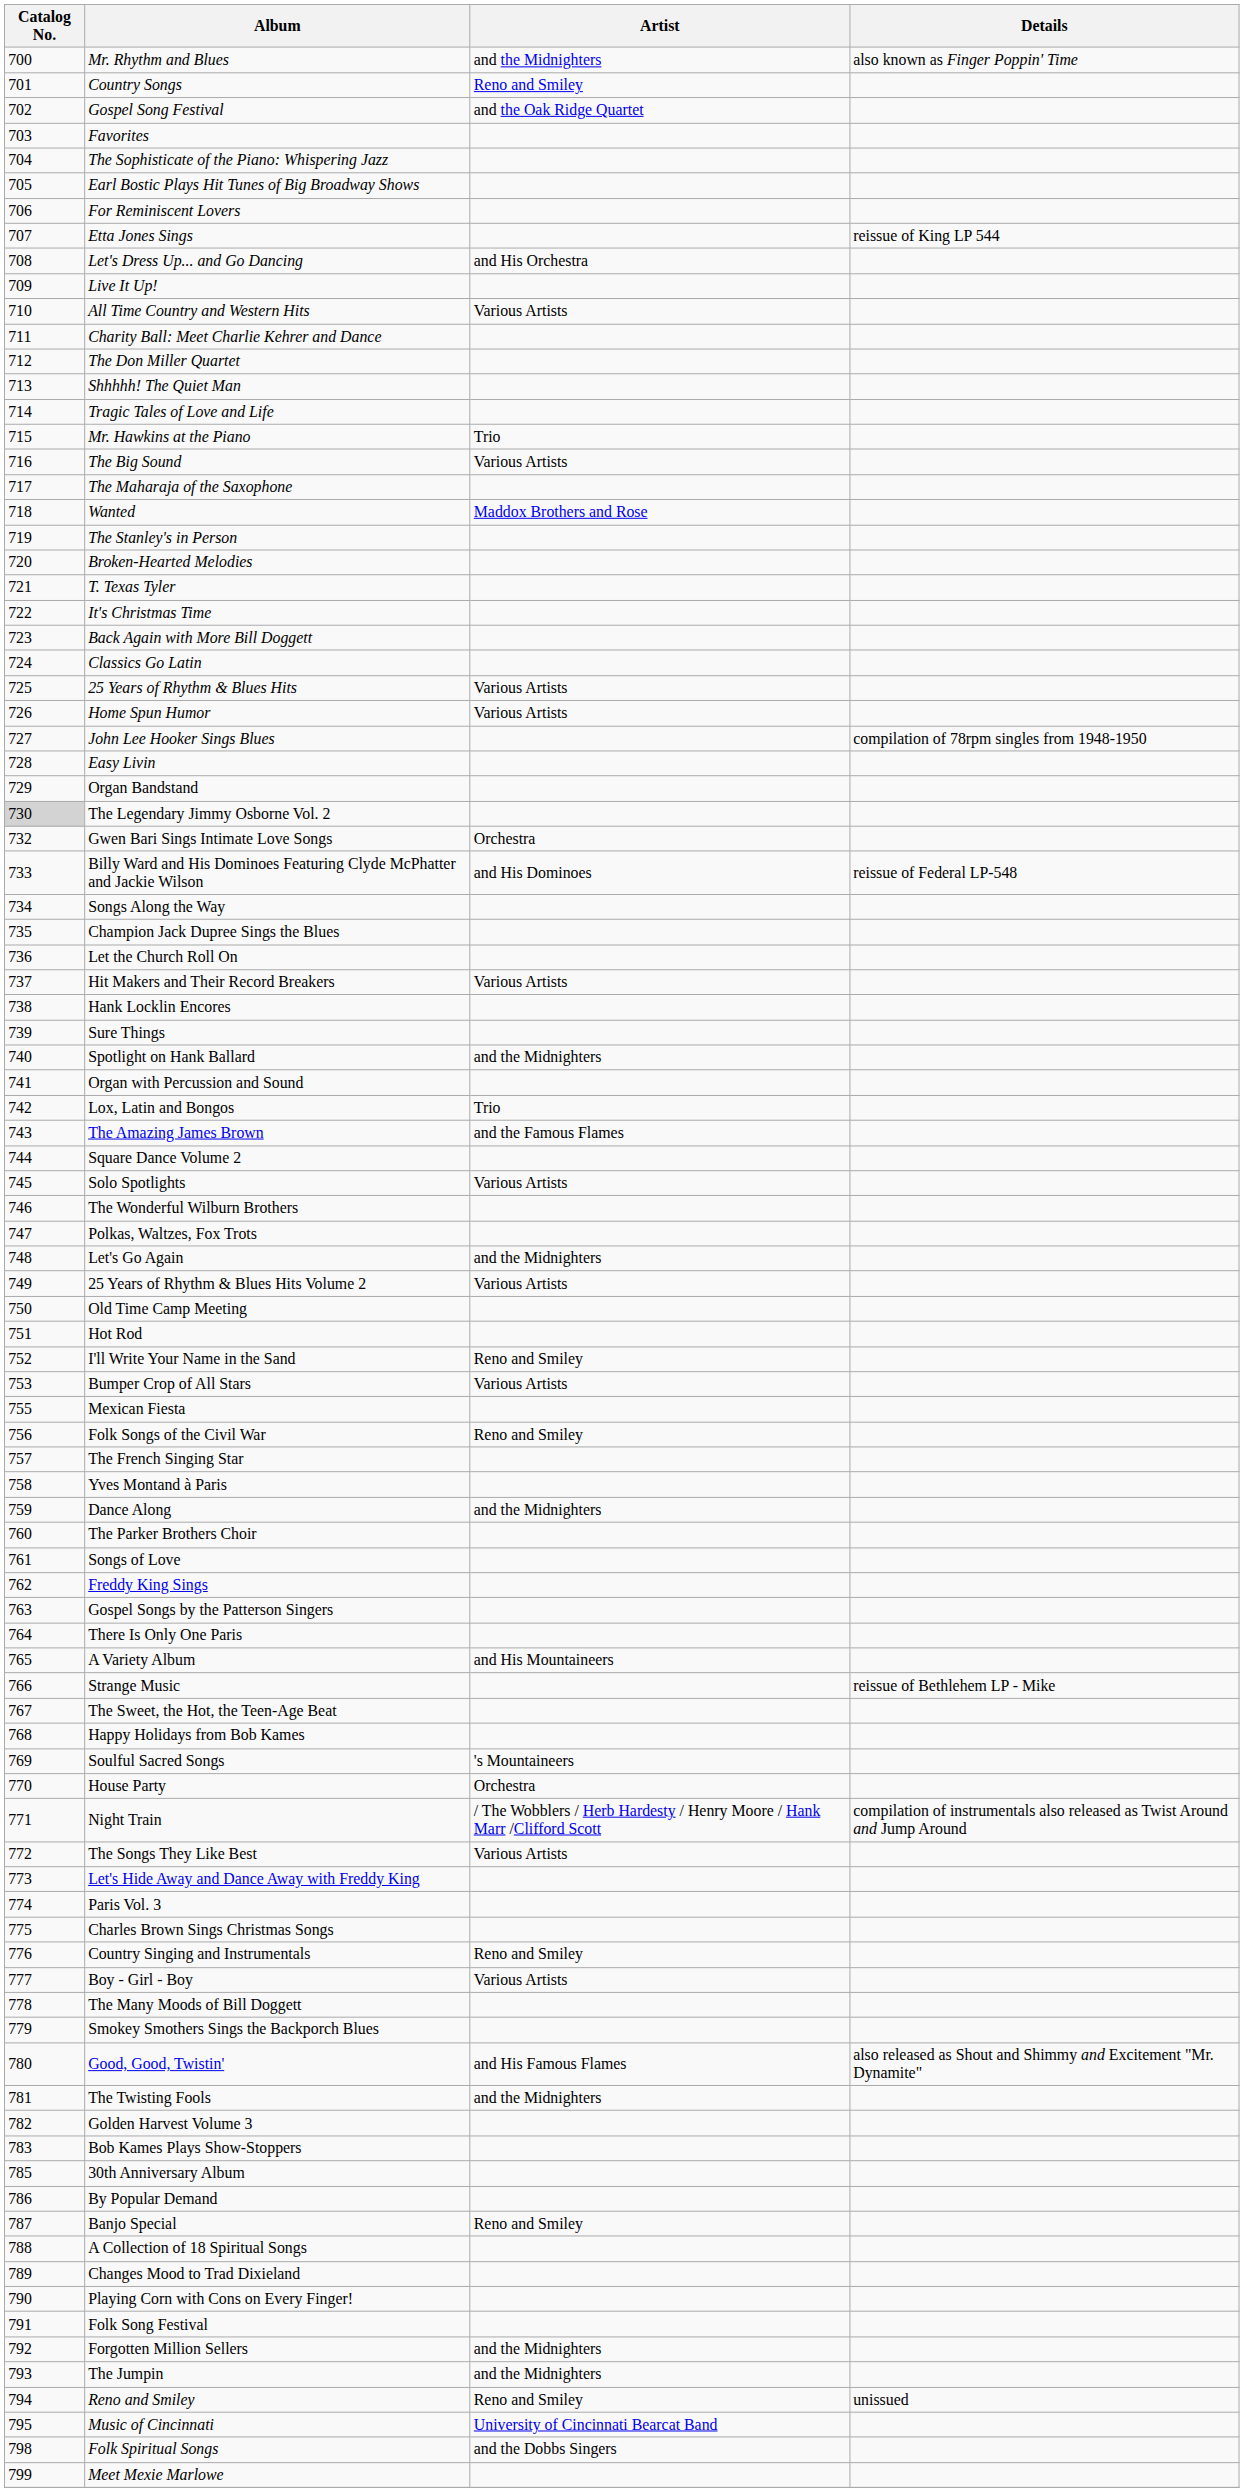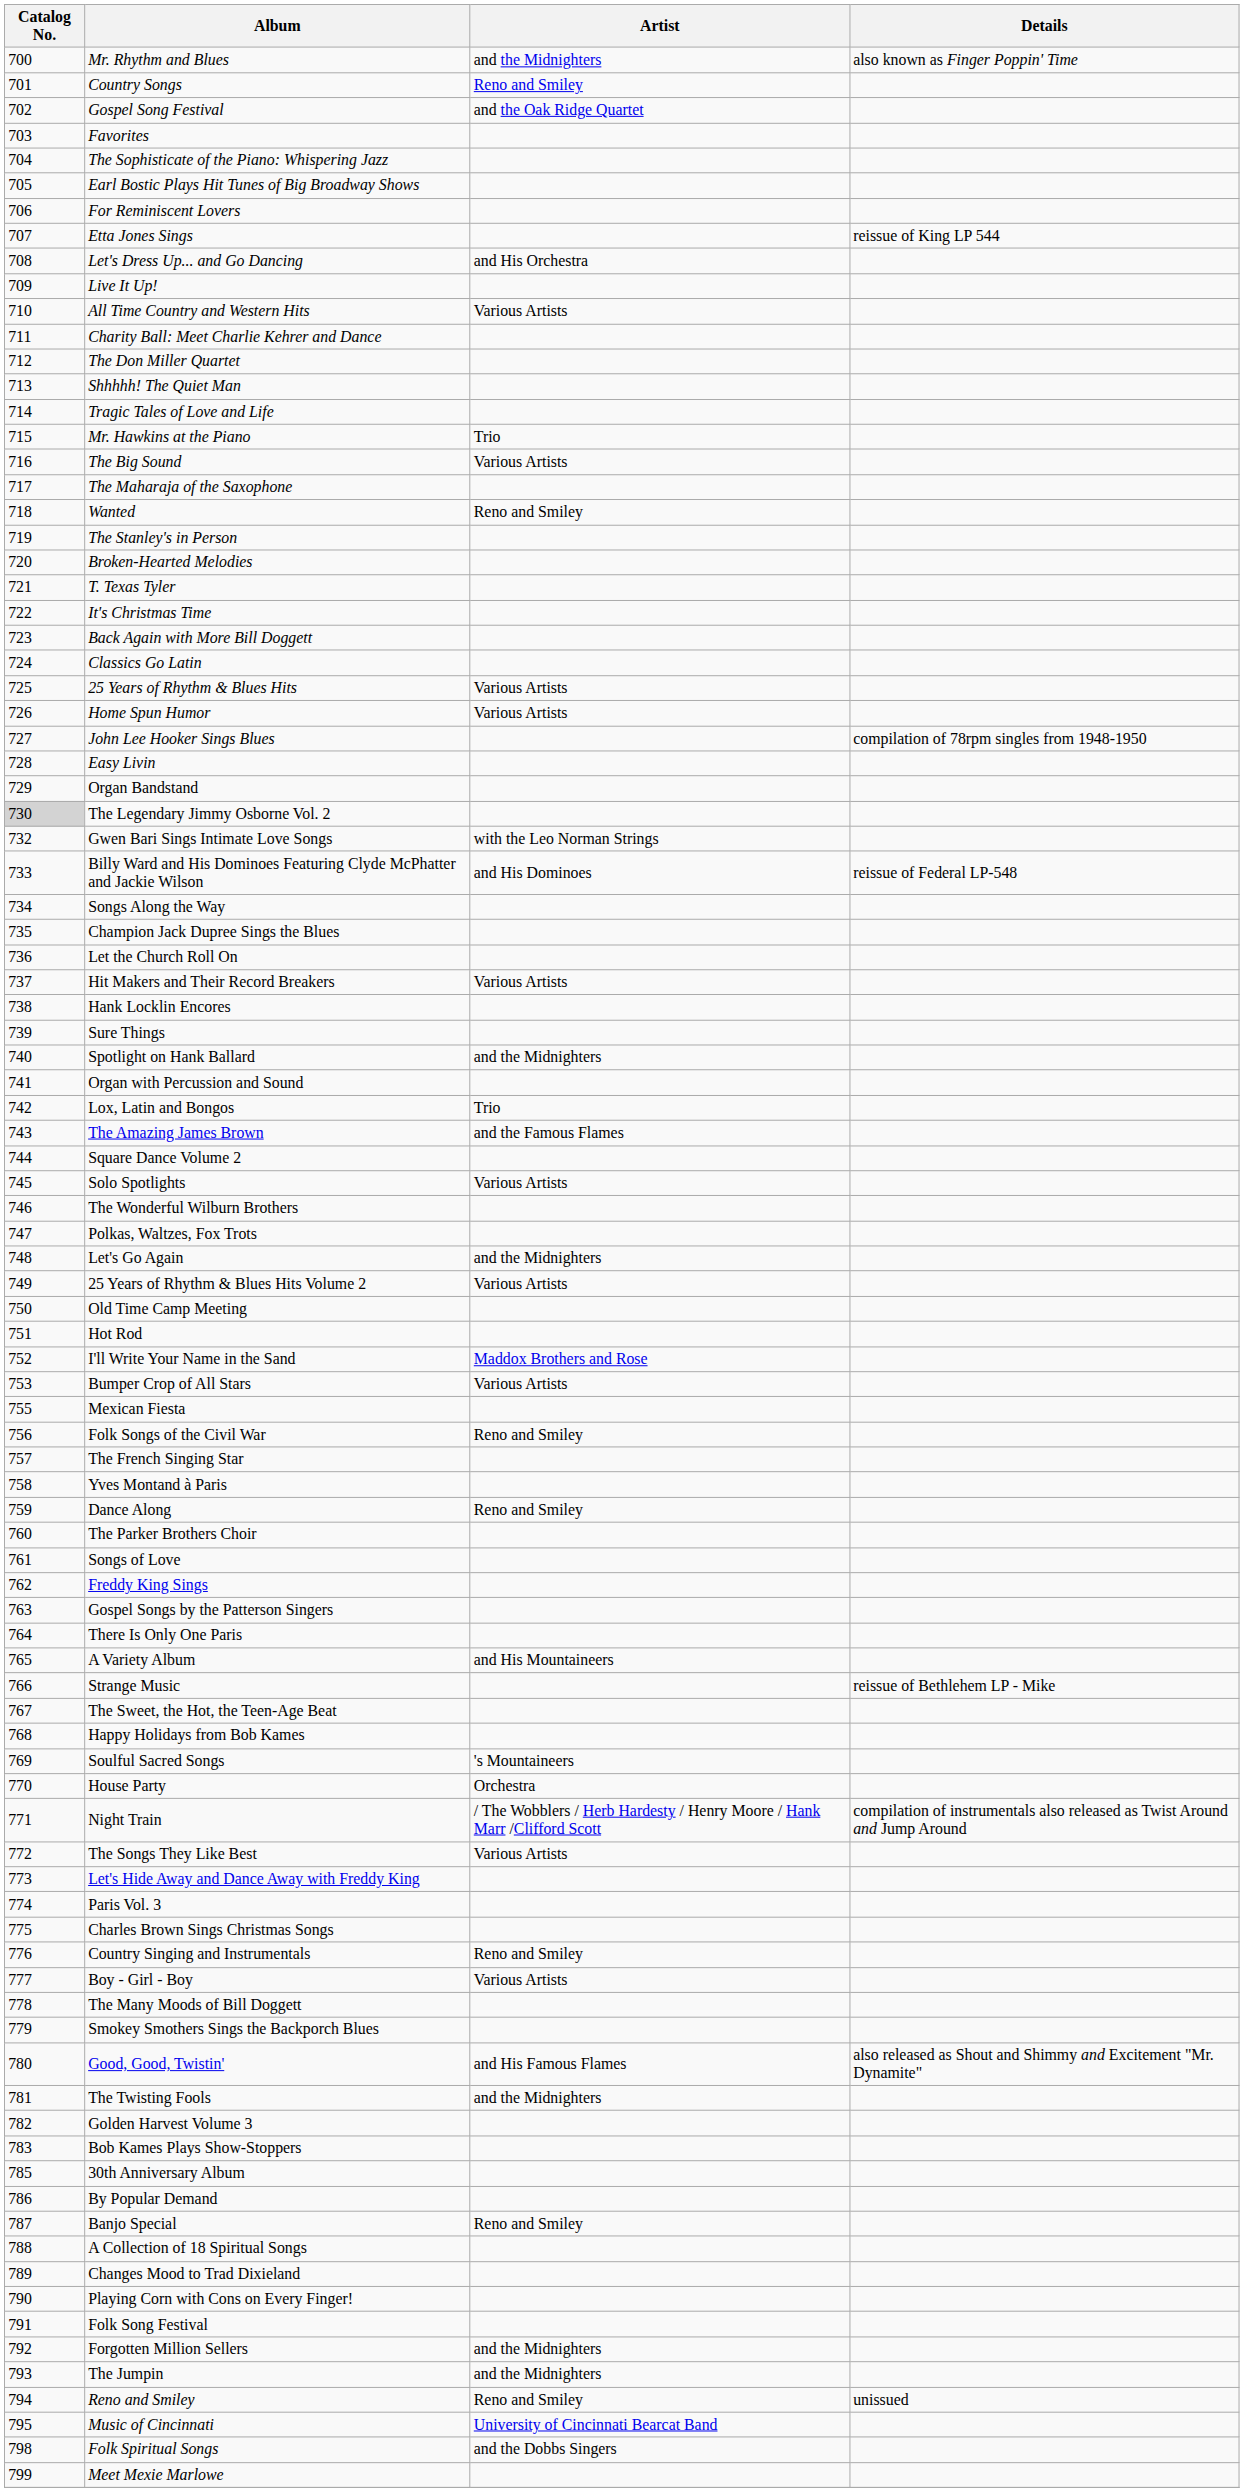 <table class="wikitable sortable">
 <tr>
 <th>Catalog No.</th>
 <th>Album</th>
 <th>Artist</th>
 <th>Details</th>
 </tr>
 <tr>
 <td>700</td>
 <td><em>Mr. Rhythm and Blues</em></td>
 <td> and <a href='#'>the Midnighters</a></td>
 <td>also known as <em>Finger Poppin' Time</em></td>
 </tr>
 <tr>
 <td>701</td>
 <td><em>Country Songs</em></td>
 <td><a href='#'>Reno and Smiley</a></td>
 <td></td>
 </tr>
 <tr>
 <td>702</td>
 <td><em>Gospel Song Festival</em></td>
 <td> and <a href='#'>the Oak Ridge Quartet</a></td>
 <td></td>
 </tr>
 <tr>
 <td>703</td>
 <td><em>Favorites</em></td>
 <td></td>
 <td></td>
 </tr>
 <tr>
 <td>704</td>
 <td><em>The Sophisticate of the Piano: Whispering Jazz</em></td>
 <td></td>
 <td></td>
 </tr>
 <tr>
 <td>705</td>
 <td><em>Earl Bostic Plays Hit Tunes of Big Broadway Shows</em></td>
 <td></td>
 <td></td>
 </tr>
 <tr>
 <td>706</td>
 <td><em>For Reminiscent Lovers</em></td>
 <td></td>
 <td></td>
 </tr>
 <tr>
 <td>707</td>
 <td><em>Etta Jones Sings</em></td>
 <td></td>
 <td>reissue of King LP 544</td>
 </tr>
 <tr>
 <td>708</td>
 <td><em>Let's Dress Up... and Go Dancing</em></td>
 <td> and His Orchestra</td>
 <td></td>
 </tr>
 <tr>
 <td>709</td>
 <td><em>Live It Up!</em></td>
 <td></td>
 <td></td>
 </tr>
 <tr>
 <td>710</td>
 <td><em>All Time Country and Western Hits</em></td>
 <td>Various Artists</td>
 <td></td>
 </tr>
 <tr>
 <td>711</td>
 <td><em>Charity Ball: Meet Charlie Kehrer and Dance</em></td>
 <td></td>
 <td></td>
 </tr>
 <tr>
 <td>712</td>
 <td><em>The Don Miller Quartet</em></td>
 <td></td>
 <td></td>
 </tr>
 <tr>
 <td>713</td>
 <td><em>Shhhhh! The Quiet Man</em></td>
 <td></td>
 <td></td>
 </tr>
 <tr>
 <td>714</td>
 <td><em>Tragic Tales of Love and Life</em></td>
 <td></td>
 <td></td>
 </tr>
 <tr>
 <td>715</td>
 <td><em>Mr. Hawkins at the Piano</em></td>
 <td> Trio</td>
 <td></td>
 </tr>
 <tr>
 <td>716</td>
 <td><em>The Big Sound</em></td>
 <td>Various Artists</td>
 <td></td>
 </tr>
 <tr>
 <td>717</td>
 <td><em>The Maharaja of the Saxophone</em></td>
 <td></td>
 <td></td>
 </tr>
 <tr>
 <td>718</td>
 <td><em>Wanted</em></td>
-<td><a href='#'>Maddox Brothers and Rose</a></td>
+<td>Reno and Smiley</td>
 <td></td>
 </tr>
 <tr>
 <td>719</td>
 <td><em>The Stanley's in Person</em></td>
 <td></td>
 <td></td>
 </tr>
 <tr>
 <td>720</td>
 <td><em>Broken-Hearted Melodies</em></td>
 <td></td>
 <td></td>
 </tr>
 <tr>
 <td>721</td>
 <td><em>T. Texas Tyler</em></td>
 <td></td>
 <td></td>
 </tr>
 <tr>
 <td>722</td>
 <td><em>It's Christmas Time</em></td>
 <td></td>
 <td></td>
 </tr>
 <tr>
 <td>723</td>
 <td><em>Back Again with More Bill Doggett</em></td>
 <td></td>
 <td></td>
 </tr>
 <tr>
 <td>724</td>
 <td><em>Classics Go Latin</em></td>
 <td></td>
 <td></td>
 </tr>
 <tr>
 <td>725</td>
 <td><em>25 Years of Rhythm & Blues Hits</em></td>
 <td>Various Artists</td>
 <td></td>
 </tr>
 <tr>
 <td>726</td>
 <td><em>Home Spun Humor</em></td>
 <td>Various Artists</td>
 <td></td>
 </tr>
 <tr>
 <td>727</td>
 <td><em>John Lee Hooker Sings Blues</em></td>
 <td></td>
 <td>compilation of 78rpm singles from 1948-1950</td>
 </tr>
 <tr>
 <td>728</td>
 <td><em>Easy Livin<strong></td>
 <td></td>
 <td></td>
 </tr>
 <tr>
 <td>729</td>
 <td></em>Organ Bandstand<em></td>
 <td></td>
 <td></td>
 </tr>
 <tr>
 <td style="background: lightgrey;">730</td>
 <td></em>The Legendary Jimmy Osborne Vol. 2<em></td>
 <td></td>
 <td></td>
 </tr>
 <tr>
 <td>732</td>
 <td></em>Gwen Bari Sings Intimate Love Songs<em></td>
-<td> Orchestra</td>
+<td> with the Leo Norman Strings</td>
 <td></td>
 </tr>
 <tr>
 <td>733</td>
 <td></em>Billy Ward and His Dominoes Featuring Clyde McPhatter and Jackie Wilson<em></td>
 <td> and His Dominoes</td>
 <td>reissue of Federal LP-548</td>
 </tr>
 <tr>
 <td>734</td>
 <td></em>Songs Along the Way<em></td>
 <td></td>
 <td></td>
 </tr>
 <tr>
 <td>735</td>
 <td></em>Champion Jack Dupree Sings the Blues<em></td>
 <td></td>
 <td></td>
 </tr>
 <tr>
 <td>736</td>
 <td></em>Let the Church Roll On<em></td>
 <td></td>
 <td></td>
 </tr>
 <tr>
 <td>737</td>
 <td></em>Hit Makers and Their Record Breakers<em></td>
 <td>Various Artists</td>
 <td></td>
 </tr>
 <tr>
 <td>738</td>
 <td></em>Hank Locklin Encores<em></td>
 <td></td>
 <td></td>
 </tr>
 <tr>
 <td>739</td>
 <td></em>Sure Things<em></td>
 <td></td>
 <td></td>
 </tr>
 <tr>
 <td>740</td>
 <td></em>Spotlight on Hank Ballard<em></td>
 <td> and the Midnighters</td>
 <td></td>
 </tr>
 <tr>
 <td>741</td>
 <td></em>Organ with Percussion and Sound<em></td>
 <td></td>
 <td></td>
 </tr>
 <tr>
 <td>742</td>
 <td></em>Lox, Latin and Bongos<em></td>
 <td> Trio</td>
 <td></td>
 </tr>
 <tr>
 <td>743</td>
 <td></em><a href='#'>The Amazing James Brown</a><em></td>
 <td> and the Famous Flames</td>
 <td></td>
 </tr>
 <tr>
 <td>744</td>
 <td></em>Square Dance Volume 2<em></td>
 <td></td>
 <td></td>
 </tr>
 <tr>
 <td>745</td>
 <td></em>Solo Spotlights<em></td>
 <td>Various Artists</td>
 <td></td>
 </tr>
 <tr>
 <td>746</td>
 <td></em>The Wonderful Wilburn Brothers<em></td>
 <td></td>
 <td></td>
 </tr>
 <tr>
 <td>747</td>
 <td></em>Polkas, Waltzes, Fox Trots<em></td>
 <td></td>
 <td></td>
 </tr>
 <tr>
 <td>748</td>
 <td></em>Let's Go Again<em></td>
 <td> and the Midnighters</td>
 <td></td>
 </tr>
 <tr>
 <td>749</td>
 <td></em>25 Years of Rhythm & Blues Hits Volume 2<em></td>
 <td>Various Artists</td>
 <td></td>
 </tr>
 <tr>
 <td>750</td>
 <td></em>Old Time Camp Meeting<em></td>
 <td></td>
 <td></td>
 </tr>
 <tr>
 <td>751</td>
 <td></em>Hot Rod<em></td>
 <td></td>
 <td></td>
 </tr>
 <tr>
 <td>752</td>
 <td></em>I'll Write Your Name in the Sand<em></td>
-<td>Reno and Smiley</td>
+<td><a href='#'>Maddox Brothers and Rose</a></td>
 <td></td>
 </tr>
 <tr>
 <td>753</td>
 <td></em>Bumper Crop of All Stars<em></td>
 <td>Various Artists</td>
 <td></td>
 </tr>
 <tr>
 <td>755</td>
 <td></em>Mexican Fiesta<em></td>
 <td></td>
 <td></td>
 </tr>
 <tr>
 <td>756</td>
 <td></em>Folk Songs of the Civil War<em></td>
 <td>Reno and Smiley</td>
 <td></td>
 </tr>
 <tr>
 <td>757</td>
 <td></em>The French Singing Star<em></td>
 <td></td>
 <td></td>
 </tr>
 <tr>
 <td>758</td>
 <td></em>Yves Montand à Paris<em></td>
 <td></td>
 <td></td>
 </tr>
 <tr>
 <td>759</td>
 <td></em>Dance Along<em></td>
-<td> and the Midnighters</td>
+<td>Reno and Smiley</td>
 <td></td>
 </tr>
 <tr>
 <td>760</td>
 <td></em>The Parker Brothers Choir<em></td>
 <td></td>
 <td></td>
 </tr>
 <tr>
 <td>761</td>
 <td></em>Songs of Love<em></td>
 <td></td>
 <td></td>
 </tr>
 <tr>
 <td>762</td>
 <td></em><a href='#'>Freddy King Sings</a><em></td>
 <td></td>
 <td></td>
 </tr>
 <tr>
 <td>763</td>
 <td></em>Gospel Songs by the Patterson Singers<em></td>
 <td></td>
 <td></td>
 </tr>
 <tr>
 <td>764</td>
 <td></em>There Is Only One Paris<em></td>
 <td></td>
 <td></td>
 </tr>
 <tr>
 <td>765</td>
 <td></em>A Variety Album<em></td>
 <td> and His Mountaineers</td>
 <td></td>
 </tr>
 <tr>
 <td>766</td>
 <td></em>Strange Music<em></td>
 <td></td>
 <td>reissue of Bethlehem LP - </em>Mike<em></td>
 </tr>
 <tr>
 <td>767</td>
 <td></em>The Sweet, the Hot, the Teen-Age Beat<em></td>
 <td></td>
 <td></td>
 </tr>
 <tr>
 <td>768</td>
 <td></em>Happy Holidays from Bob Kames<em></td>
 <td></td>
 <td></td>
 </tr>
 <tr>
 <td>769</td>
 <td></em>Soulful Sacred Songs<em></td>
 <td>'s Mountaineers</td>
 <td></td>
 </tr>
 <tr>
 <td>770</td>
 <td></em>House Party<em></td>
 <td> Orchestra</td>
 <td></td>
 </tr>
 <tr>
 <td>771</td>
 <td></em>Night Train<em></td>
 <td> / The Wobblers / <a href='#'>Herb Hardesty</a> / Henry Moore / <a href='#'>Hank Marr</a> /<a href='#'>Clifford Scott</a></td>
 <td>compilation of instrumentals also released as </em>Twist Around<em> and </em>Jump Around<em></td>
 </tr>
 <tr>
 <td>772</td>
 <td></em>The Songs They Like Best<em></td>
 <td>Various Artists</td>
 <td></td>
 </tr>
 <tr>
 <td>773</td>
 <td></em><a href='#'>Let's Hide Away and Dance Away with Freddy King</a><em></td>
 <td></td>
 <td></td>
 </tr>
 <tr>
 <td>774</td>
 <td></em>Paris Vol. 3<em></td>
 <td></td>
 <td></td>
 </tr>
 <tr>
 <td>775</td>
 <td></em>Charles Brown Sings Christmas Songs<em></td>
 <td></td>
 <td></td>
 </tr>
 <tr>
 <td>776</td>
 <td></em>Country Singing and Instrumentals<em></td>
 <td>Reno and Smiley</td>
 <td></td>
 </tr>
 <tr>
 <td>777</td>
 <td></em>Boy - Girl - Boy<em></td>
 <td>Various Artists</td>
 <td></td>
 </tr>
 <tr>
 <td>778</td>
 <td></em>The Many Moods of Bill Doggett<em></td>
 <td></td>
 <td></td>
 </tr>
 <tr>
 <td>779</td>
 <td></em>Smokey Smothers Sings the Backporch Blues<em></td>
 <td></td>
 <td></td>
 </tr>
 <tr>
 <td>780</td>
 <td></em><a href='#'>Good, Good, Twistin'</a><em></td>
 <td> and His Famous Flames</td>
 <td>also released as </em>Shout and Shimmy<em> and </em>Excitement "Mr. Dynamite"<em></td>
 </tr>
 <tr>
 <td>781</td>
 <td></em>The Twisting Fools<em></td>
 <td> and the Midnighters</td>
 <td></td>
 </tr>
 <tr>
 <td>782</td>
 <td></em>Golden Harvest Volume 3<em></td>
 <td></td>
 <td></td>
 </tr>
 <tr>
 <td>783</td>
 <td></em>Bob Kames Plays Show-Stoppers<em></td>
 <td></td>
 <td></td>
 </tr>
 <tr>
 <td>785</td>
 <td></em>30th Anniversary Album<em></td>
 <td></td>
 <td></td>
 </tr>
 <tr>
 <td>786</td>
 <td></em>By Popular Demand<em></td>
 <td></td>
 <td></td>
 </tr>
 <tr>
 <td>787</td>
 <td></em>Banjo Special<em></td>
 <td>Reno and Smiley</td>
 <td></td>
 </tr>
 <tr>
 <td>788</td>
 <td></em>A Collection of 18 Spiritual Songs<em></td>
 <td></td>
 <td></td>
 </tr>
 <tr>
 <td>789</td>
 <td></em>Changes Mood to Trad Dixieland<em></td>
 <td></td>
 <td></td>
 </tr>
 <tr>
 <td>790</td>
 <td></em>Playing Corn with Cons on Every Finger!<em></td>
 <td></td>
 <td></td>
 </tr>
 <tr>
 <td>791</td>
 <td></em>Folk Song Festival<em></td>
 <td></td>
 <td></td>
 </tr>
 <tr>
 <td>792</td>
 <td></em>Forgotten Million Sellers<em></td>
 <td> and the Midnighters</td>
 <td></td>
 </tr>
 <tr>
 <td>793</td>
 <td></em>The Jumpin</strong></td>
 <td> and the Midnighters</td>
 <td></td>
 </tr>
 <tr>
 <td>794</td>
 <td><em>Reno and Smiley</em></td>
 <td>Reno and Smiley</td>
 <td>unissued</td>
 </tr>
 <tr>
 <td>795</td>
 <td><em>Music of Cincinnati</em></td>
 <td><a href='#'>University of Cincinnati Bearcat Band</a></td>
 <td></td>
 </tr>
 <tr>
 <td>798</td>
 <td><em>Folk Spiritual Songs</em></td>
 <td> and the Dobbs Singers</td>
 <td></td>
 </tr>
 <tr>
 <td>799</td>
 <td><em>Meet Mexie Marlowe</em></td>
 <td></td>
 <td></td>
 </tr>
 <tr>
 </tr>
 </table>
